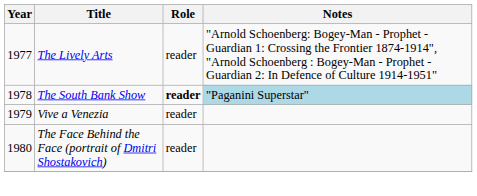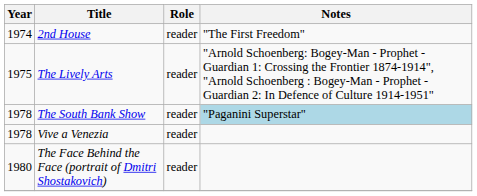 <table class= "wikitable">
 <tr>
 <th>Year</th>
 <th>Title</th>
 <th>Role</th>
 <th>Notes</th>
 </tr>
 <tr>
-<td>1977</td>
+<td>1974</td>
+<td><em><a href='#'>2nd House</a></em></td>
+<td>reader</td>
+<td>"The First Freedom"</td>
+</tr>
+<tr>
+<td>1975</td>
 <td><em><a href='#'>The Lively Arts</a></em></td>
 <td>reader</td>
 <td>"Arnold Schoenberg: Bogey-Man - Prophet - Guardian 1: Crossing the Frontier 1874-1914", "Arnold Schoenberg : Bogey-Man - Prophet - Guardian 2: In Defence of Culture 1914-1951"</td>
 </tr>
 <tr>
 <td>1978</td>
 <td><em><a href='#'>The South Bank Show</a></em></td>
-<td><strong>reader</strong></td>
+<td>reader</td>
 <td style="background: lightblue;">"Paganini Superstar"</td>
 </tr>
 <tr>
-<td>1979</td>
+<td>1978</td>
 <td><em>Vive a Venezia</em></td>
 <td>reader</td>
 <td></td>
 </tr>
 <tr>
 <td>1980</td>
 <td><em>The Face Behind the Face (portrait of <a href='#'>Dmitri Shostakovich</a>)</em></td>
 <td>reader</td>
 <td></td>
 </tr>
 <tr>
 </tr>
 </table>
